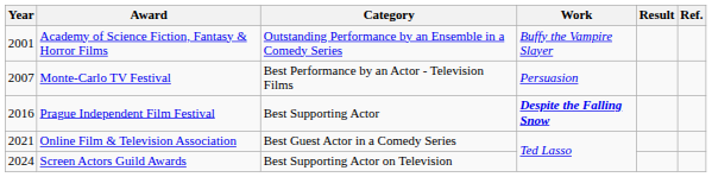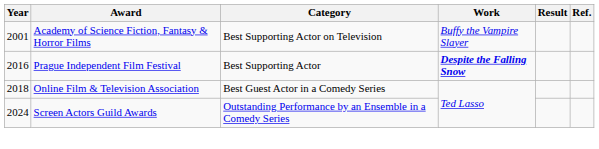 <table class="wikitable">
 <tr>
 <th>Year</th>
 <th>Award</th>
 <th>Category</th>
 <th>Work</th>
 <th>Result</th>
 <th>Ref.</th>
 </tr>
 <tr>
 <td>2001</td>
 <td><a href='#'>Academy of Science Fiction, Fantasy & Horror Films</a></td>
-<td><a href='#'>Outstanding Performance by an Ensemble in a Comedy Series</a></td>
+<td>Best Supporting Actor on Television</td>
 <td><em><a href='#'>Buffy the Vampire Slayer</a></em></td>
-<td></td>
-<td></td>
-</tr>
-<tr>
-<td>2007</td>
-<td><a href='#'>Monte-Carlo TV Festival</a></td>
-<td>Best Performance by an Actor - Television Films</td>
-<td><a href='#'><em>Persuasion</em></a></td>
 <td></td>
 <td></td>
 </tr>
 <tr>
 <td>2016</td>
 <td><a href='#'>Prague Independent Film Festival</a></td>
 <td>Best Supporting Actor</td>
 <td><strong><em><a href='#'>Despite the Falling Snow</a></em></strong></td>
 <td></td>
 <td></td>
 </tr>
 <tr>
-<td>2021</td>
+<td>2018</td>
 <td><a href='#'>Online Film & Television Association</a></td>
 <td>Best Guest Actor in a Comedy Series</td>
 <td rowspan="2"><em><a href='#'>Ted Lasso</a></em></td>
 <td></td>
 <td></td>
 </tr>
 <tr>
 <td>2024</td>
 <td><a href='#'>Screen Actors Guild Awards</a></td>
-<td>Best Supporting Actor on Television</td>
+<td><a href='#'>Outstanding Performance by an Ensemble in a Comedy Series</a></td>
 <td></td>
 <td></td>
 </tr>
 </table>
